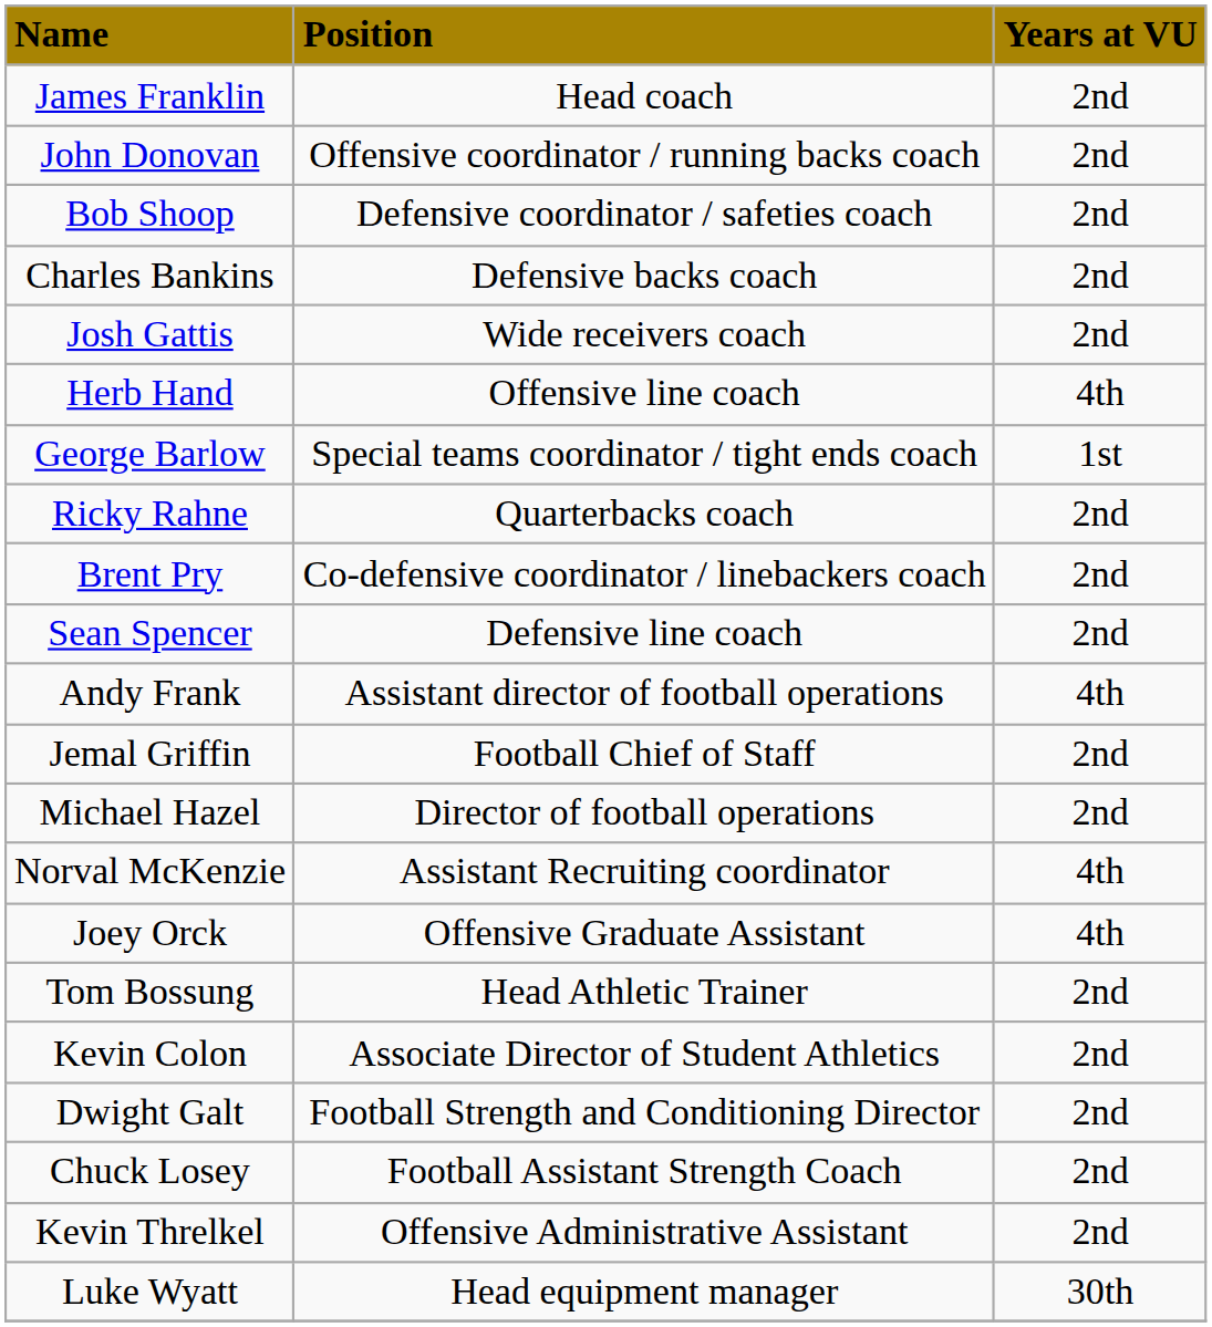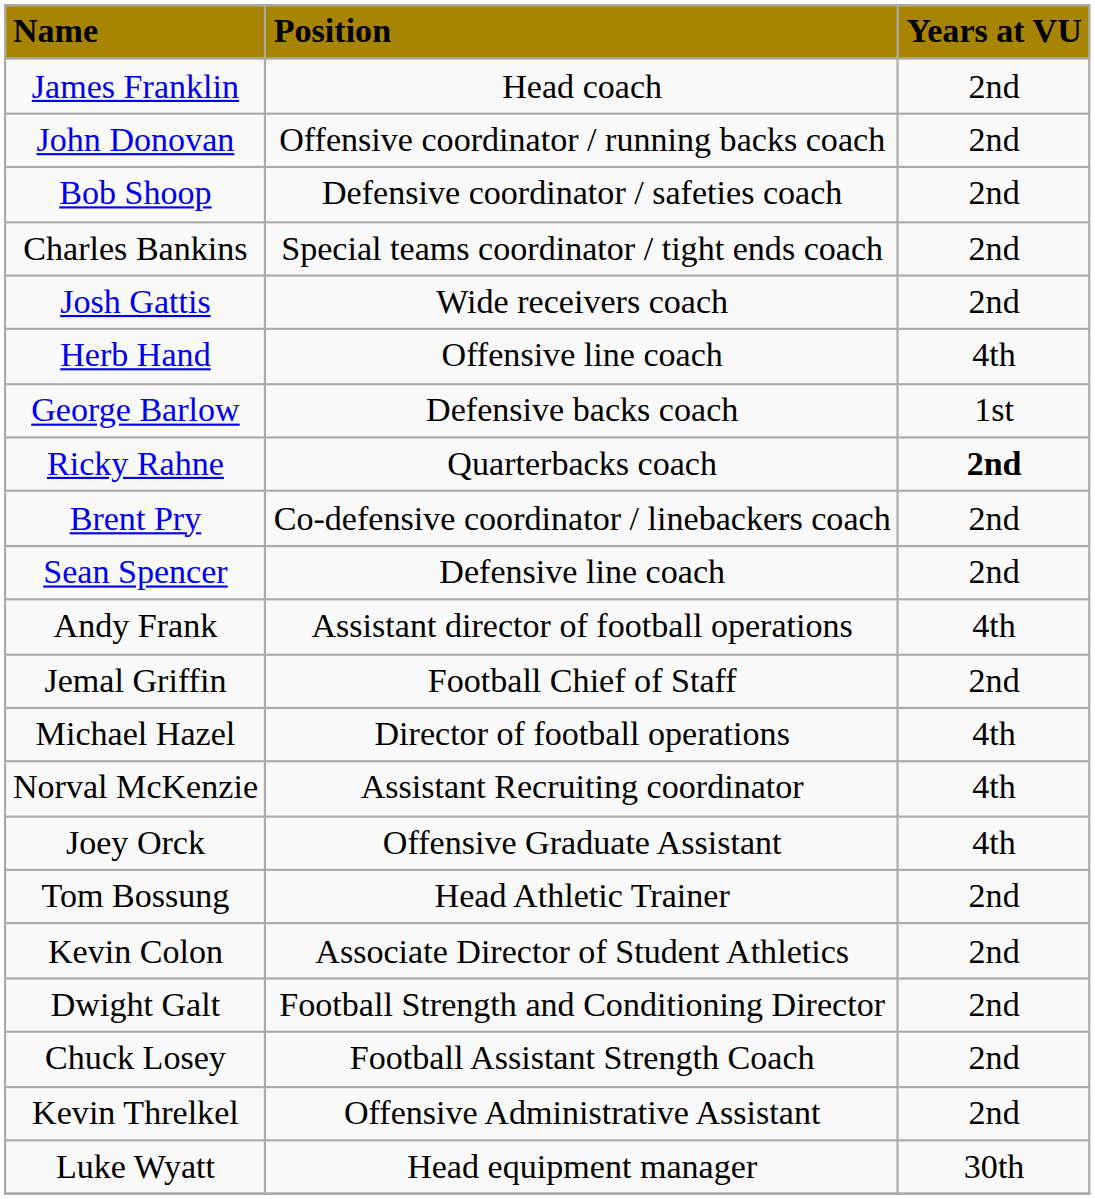 <table class="wikitable">
 <tr>
 <td bgcolor="#A88403"><span><strong>Name</strong></span></td>
 <td bgcolor="#A88403"><span><strong>Position</strong></span></td>
 <td bgcolor="#A88403"><span><strong>Years</strong> <strong>at VU</strong></span></td>
 </tr>
 <tr align="center">
 <td><a href='#'>James Franklin</a></td>
 <td>Head coach</td>
 <td>2nd</td>
 </tr>
 <tr align="center">
 <td><a href='#'>John Donovan</a></td>
 <td>Offensive coordinator / running backs coach</td>
 <td>2nd</td>
 </tr>
 <tr align="center">
 <td><a href='#'>Bob Shoop</a></td>
 <td>Defensive coordinator / safeties coach</td>
 <td>2nd</td>
 </tr>
 <tr align="center">
 <td>Charles Bankins</td>
-<td>Defensive backs coach</td>
+<td>Special teams coordinator / tight ends coach</td>
 <td>2nd</td>
 </tr>
 <tr align="center">
 <td><a href='#'>Josh Gattis</a></td>
 <td>Wide receivers coach</td>
 <td>2nd</td>
 </tr>
 <tr align="center">
 <td><a href='#'>Herb Hand</a></td>
 <td>Offensive line coach</td>
 <td>4th</td>
 </tr>
 <tr align="center">
 <td><a href='#'>George Barlow</a></td>
-<td>Special teams coordinator / tight ends coach</td>
+<td>Defensive backs coach</td>
 <td>1st</td>
 </tr>
 <tr align="center">
 <td><a href='#'>Ricky Rahne</a></td>
 <td>Quarterbacks coach</td>
-<td>2nd</td>
+<td><strong>2nd</strong></td>
 </tr>
 <tr align="center">
 <td><a href='#'>Brent Pry</a></td>
 <td>Co-defensive coordinator / linebackers coach</td>
 <td>2nd</td>
 </tr>
 <tr align="center">
 <td><a href='#'>Sean Spencer</a></td>
 <td>Defensive line coach</td>
 <td>2nd</td>
 </tr>
 <tr align="center">
 <td>Andy Frank</td>
 <td>Assistant director of football operations</td>
 <td>4th</td>
 </tr>
 <tr align="center">
 <td>Jemal Griffin</td>
 <td>Football Chief of Staff</td>
 <td>2nd</td>
 </tr>
 <tr align="center">
 <td>Michael Hazel</td>
 <td>Director of football operations</td>
-<td>2nd</td>
+<td>4th</td>
 </tr>
 <tr align="center">
 <td>Norval McKenzie</td>
 <td>Assistant Recruiting coordinator</td>
 <td>4th</td>
 </tr>
 <tr align="center">
 <td>Joey Orck</td>
 <td>Offensive Graduate Assistant</td>
 <td>4th</td>
 </tr>
 <tr align="center">
 <td>Tom Bossung</td>
 <td>Head Athletic Trainer</td>
 <td>2nd</td>
 </tr>
 <tr align="center">
 <td>Kevin Colon</td>
 <td>Associate Director of Student Athletics</td>
 <td>2nd</td>
 </tr>
 <tr align="center">
 <td>Dwight Galt</td>
 <td>Football Strength and Conditioning Director</td>
 <td>2nd</td>
 </tr>
 <tr align="center">
 <td>Chuck Losey</td>
 <td>Football Assistant Strength Coach</td>
 <td>2nd</td>
 </tr>
 <tr align="center">
 <td>Kevin Threlkel</td>
 <td>Offensive Administrative Assistant</td>
 <td>2nd</td>
 </tr>
 <tr align="center">
 <td>Luke Wyatt</td>
 <td>Head equipment manager</td>
 <td>30th</td>
 </tr>
 <tr align="center">
 </tr>
 </table>
